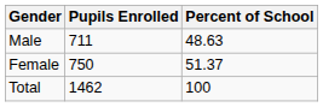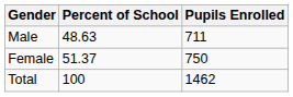 <table class="wikitable sortable">
 <tr>
 <th>Gender</th>
+<th>Percent of School</th>
 <th>Pupils Enrolled</th>
-<th>Percent of School</th>
 </tr>
 <tr>
 <td>Male</td>
+<td>48.63</td>
 <td>711</td>
-<td>48.63</td>
 </tr>
 <tr>
 <td>Female</td>
+<td>51.37</td>
 <td>750</td>
-<td>51.37</td>
 </tr>
 <tr>
 <td>Total</td>
+<td>100</td>
 <td>1462</td>
-<td>100</td>
 </tr>
 </table>
